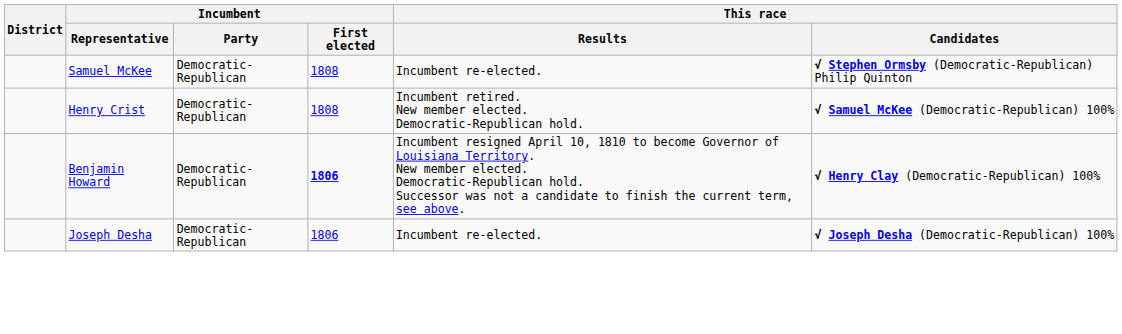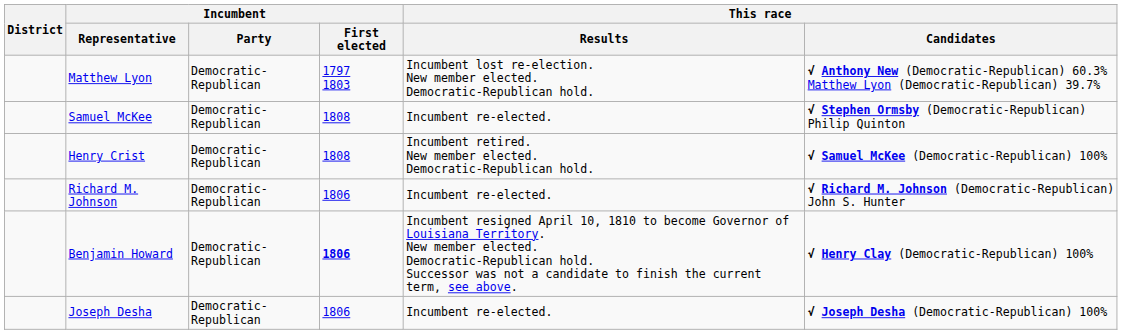 <table class=wikitable>
 <tr>
 <th rowspan=2>District</th>
 <th colspan=3>Incumbent</th>
 <th colspan=2>This race</th>
 </tr>
 <tr>
 <th>Representative</th>
 <th>Party</th>
 <th>First elected</th>
 <th>Results</th>
 <th>Candidates</th>
+</tr>
+<tr>
+<td></td>
+<td><a href='#'>Matthew Lyon</a></td>
+<td>Democratic-Republican</td>
+<td><a href='#'>1797 </a><br><a href='#'>1803</a></td>
+<td>Incumbent lost re-election.<br>New member elected.<br>Democratic-Republican hold.</td>
+<td nowrap><strong>√ <a href='#'>Anthony New</a></strong> (Democratic-Republican) 60.3%<br><a href='#'>Matthew Lyon</a> (Democratic-Republican) 39.7%</td>
 </tr>
 <tr>
 <td></td>
 <td><a href='#'>Samuel McKee</a></td>
 <td>Democratic-Republican</td>
 <td><a href='#'>1808</a></td>
 <td>Incumbent re-elected.</td>
 <td nowrap><strong>√ <a href='#'>Stephen Ormsby</a></strong> (Democratic-Republican)<br>Philip Quinton</td>
 </tr>
 <tr>
 <td></td>
 <td><a href='#'>Henry Crist</a></td>
 <td>Democratic-Republican</td>
 <td><a href='#'>1808</a></td>
 <td>Incumbent retired.<br>New member elected.<br>Democratic-Republican hold.</td>
 <td nowrap><strong>√ <a href='#'>Samuel McKee</a></strong> (Democratic-Republican) 100%</td>
 </tr>
 <tr>
 <td></td>
+<td><a href='#'>Richard M. Johnson</a></td>
+<td>Democratic-Republican</td>
+<td><a href='#'>1806</a></td>
+<td>Incumbent re-elected.</td>
+<td nowrap><strong>√ <a href='#'>Richard M. Johnson</a></strong> (Democratic-Republican)<br>John S. Hunter</td>
+</tr>
+<tr>
+<td></td>
 <td><a href='#'>Benjamin Howard</a></td>
 <td>Democratic-Republican</td>
 <td><strong><a href='#'>1806</a></strong></td>
 <td>Incumbent resigned April 10, 1810 to become Governor of <a href='#'>Louisiana Territory</a>.<br>New member elected.<br>Democratic-Republican hold.<br>Successor was not a candidate to finish the current term, <a href='#'>see above</a>.</td>
 <td nowrap><strong>√ <a href='#'>Henry Clay</a></strong> (Democratic-Republican) 100%</td>
 </tr>
 <tr>
 <td></td>
 <td><a href='#'>Joseph Desha</a></td>
 <td>Democratic-Republican</td>
 <td><a href='#'>1806</a></td>
 <td>Incumbent re-elected.</td>
 <td nowrap><strong>√ <a href='#'>Joseph Desha</a></strong> (Democratic-Republican) 100%</td>
 </tr>
 </table>
